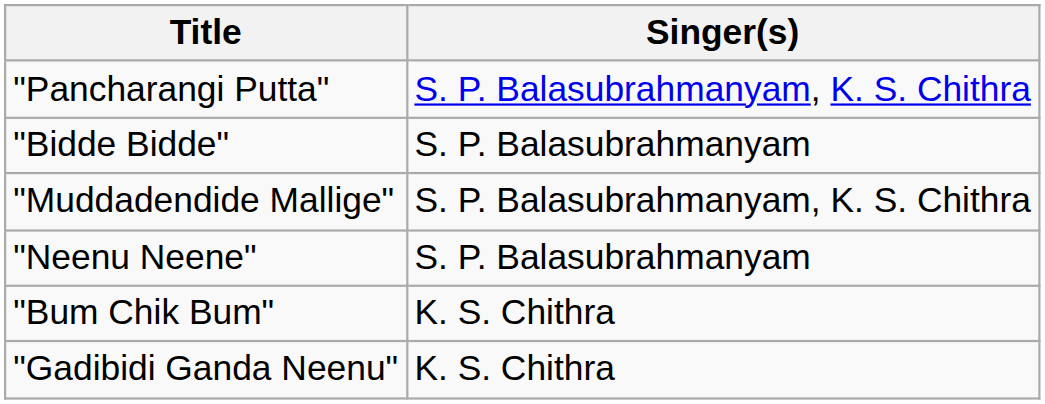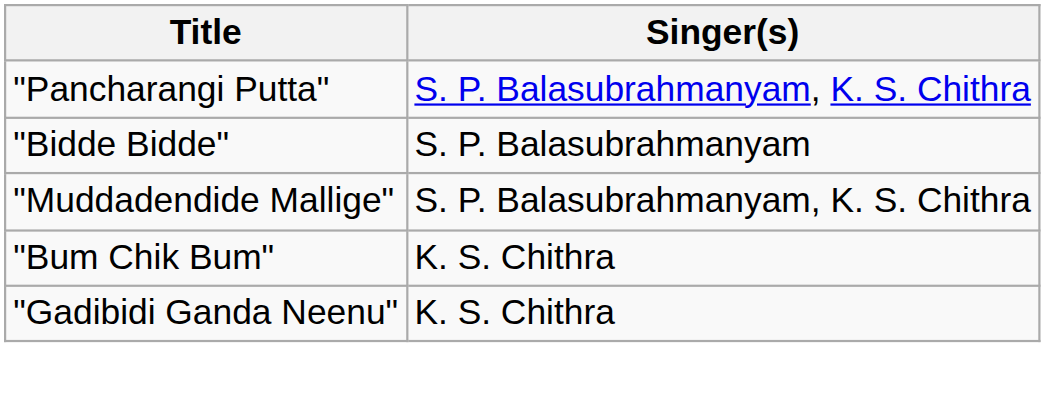 <table class=wikitable sortable>
 <tr>
 <th>Title</th>
 <th>Singer(s)</th>
 </tr>
 <tr>
 <td>"Pancharangi Putta"</td>
 <td><a href='#'>S. P. Balasubrahmanyam</a>, <a href='#'>K. S. Chithra</a></td>
 </tr>
 <tr>
 <td>"Bidde Bidde"</td>
 <td>S. P. Balasubrahmanyam</td>
 </tr>
 <tr>
 <td>"Muddadendide Mallige"</td>
 <td>S. P. Balasubrahmanyam, K. S. Chithra</td>
 </tr>
 <tr>
-<td>"Neenu Neene"</td>
-<td>S. P. Balasubrahmanyam</td>
-</tr>
-<tr>
 <td>"Bum Chik Bum"</td>
 <td>K. S. Chithra</td>
 </tr>
 <tr>
 <td>"Gadibidi Ganda Neenu"</td>
 <td>K. S. Chithra</td>
 </tr>
 </table>
